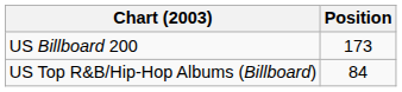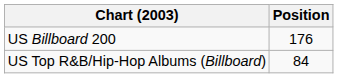 <table class="wikitable">
 <tr>
 <th>Chart (2003)</th>
 <th>Position</th>
 </tr>
 <tr>
 <td>US <em>Billboard</em> 200</td>
-<td style="text-align:center;">173</td>
+<td style="text-align:center;">176</td>
 </tr>
 <tr>
 <td>US Top R&B/Hip-Hop Albums (<em>Billboard</em>)</td>
 <td style="text-align:center;">84</td>
 </tr>
 </table>
